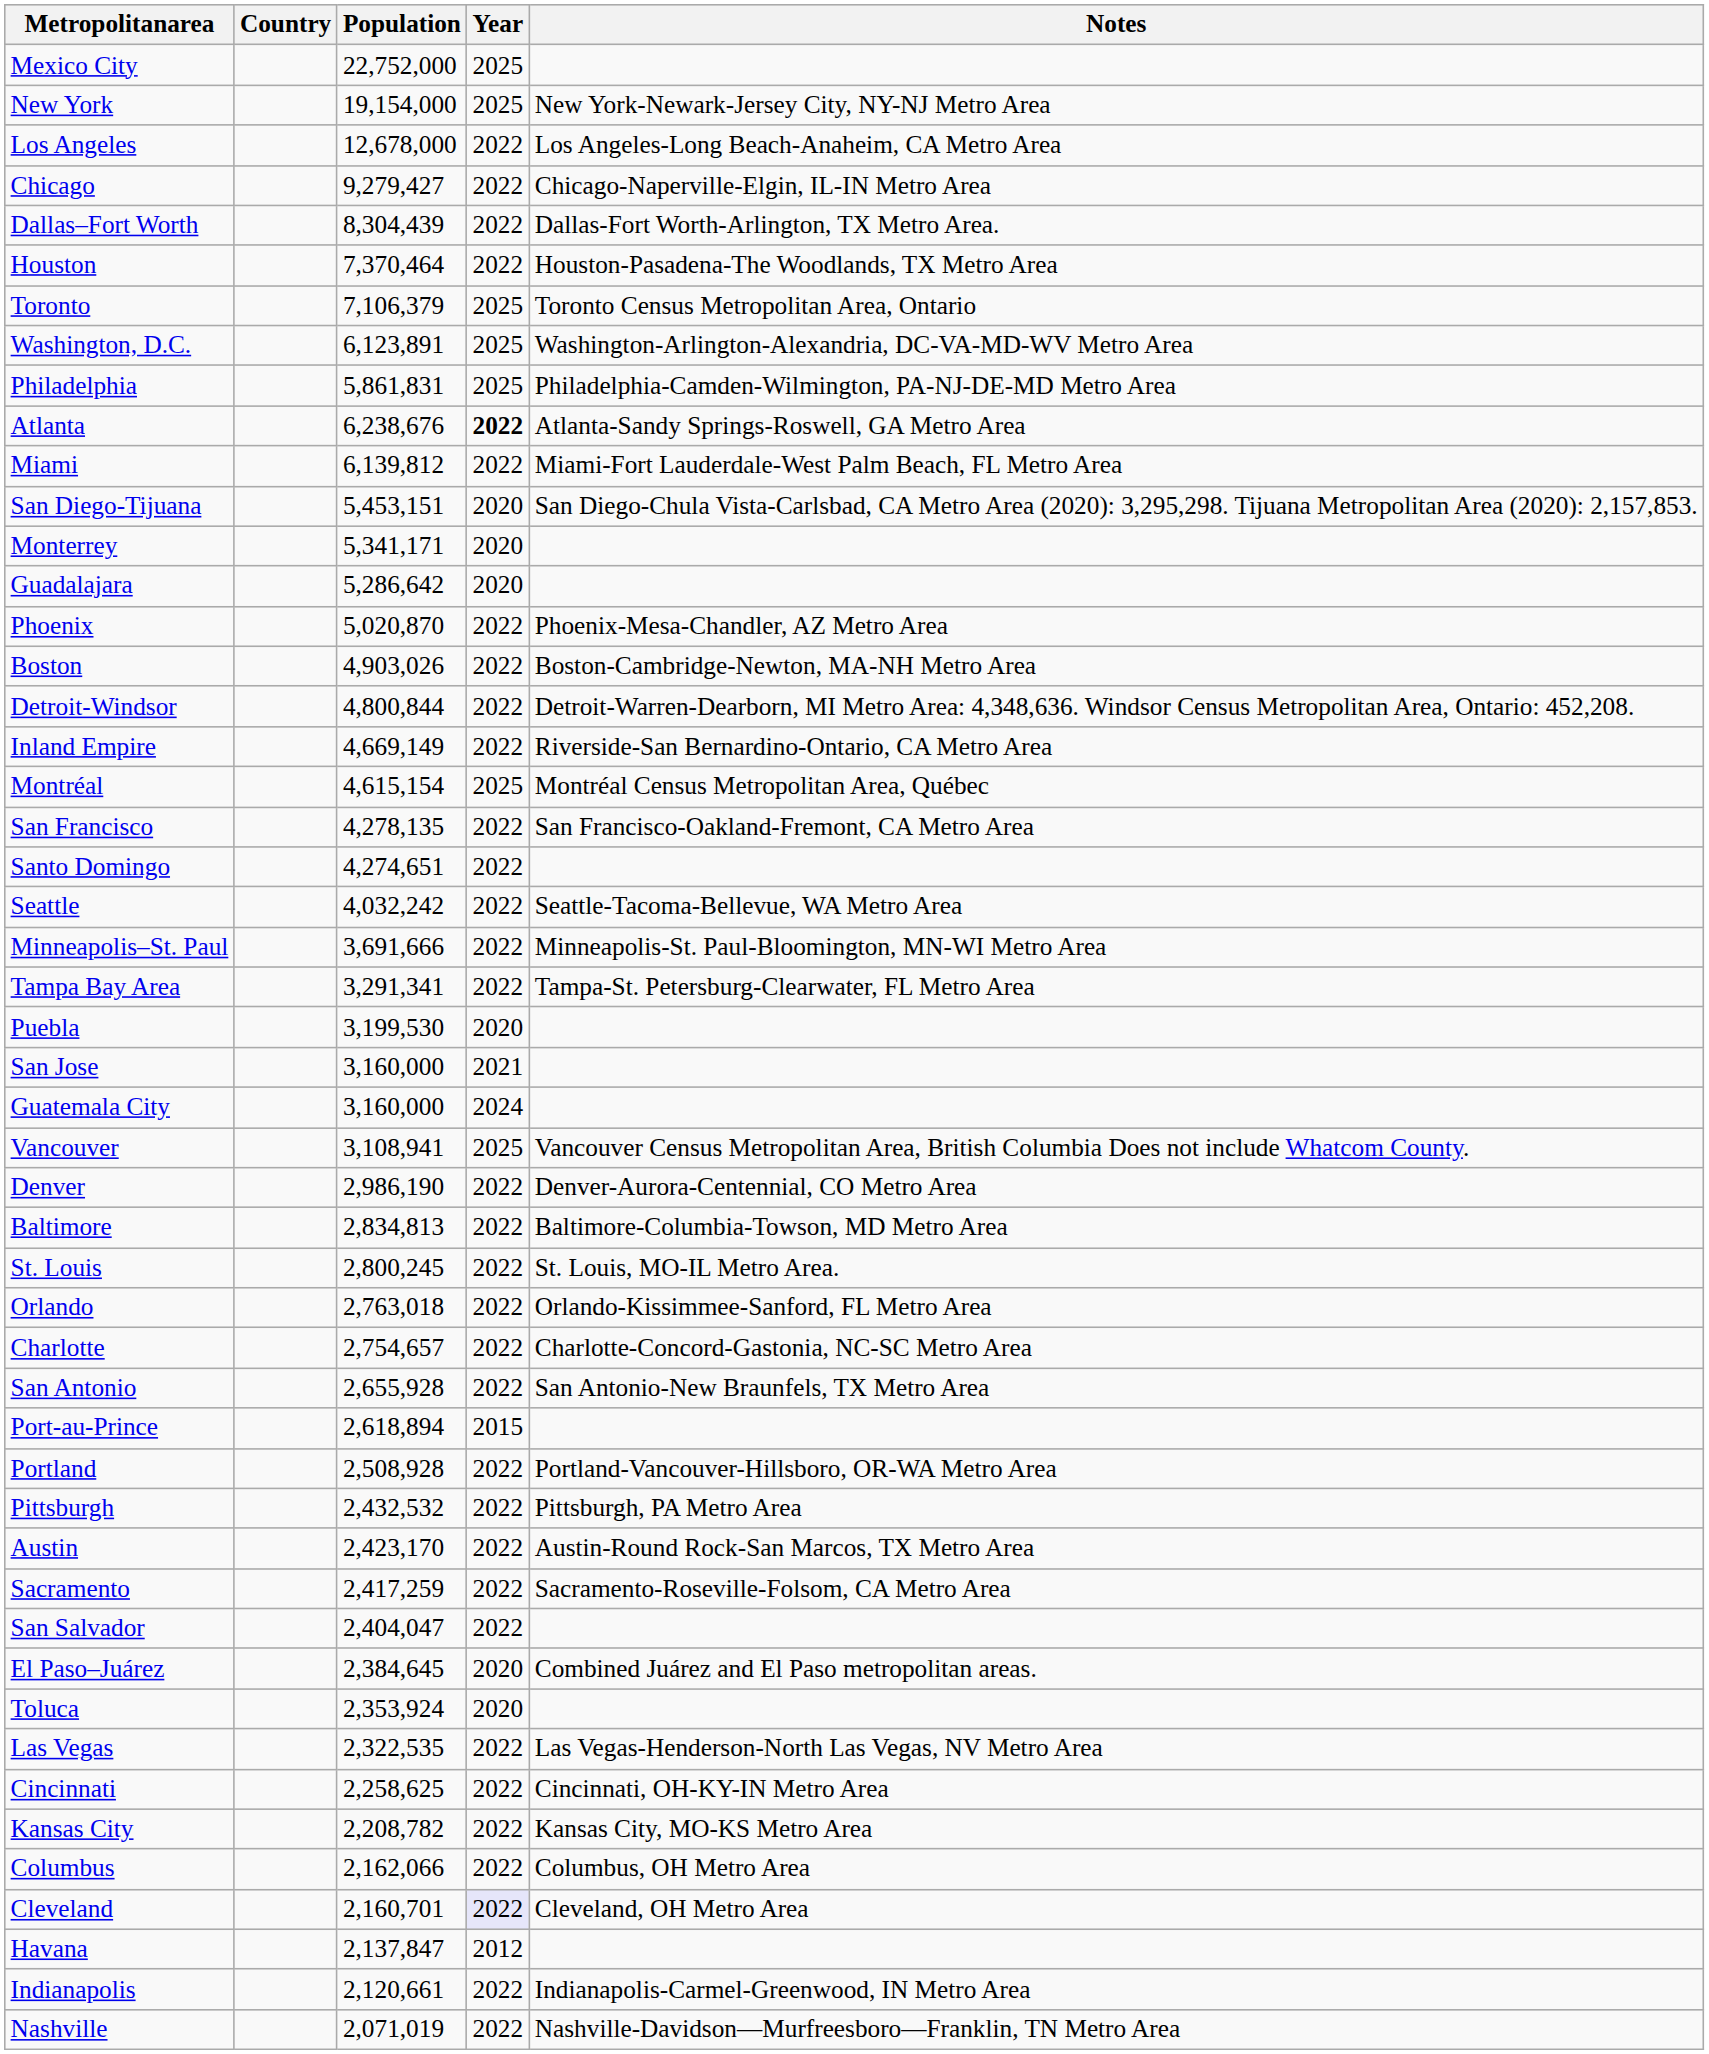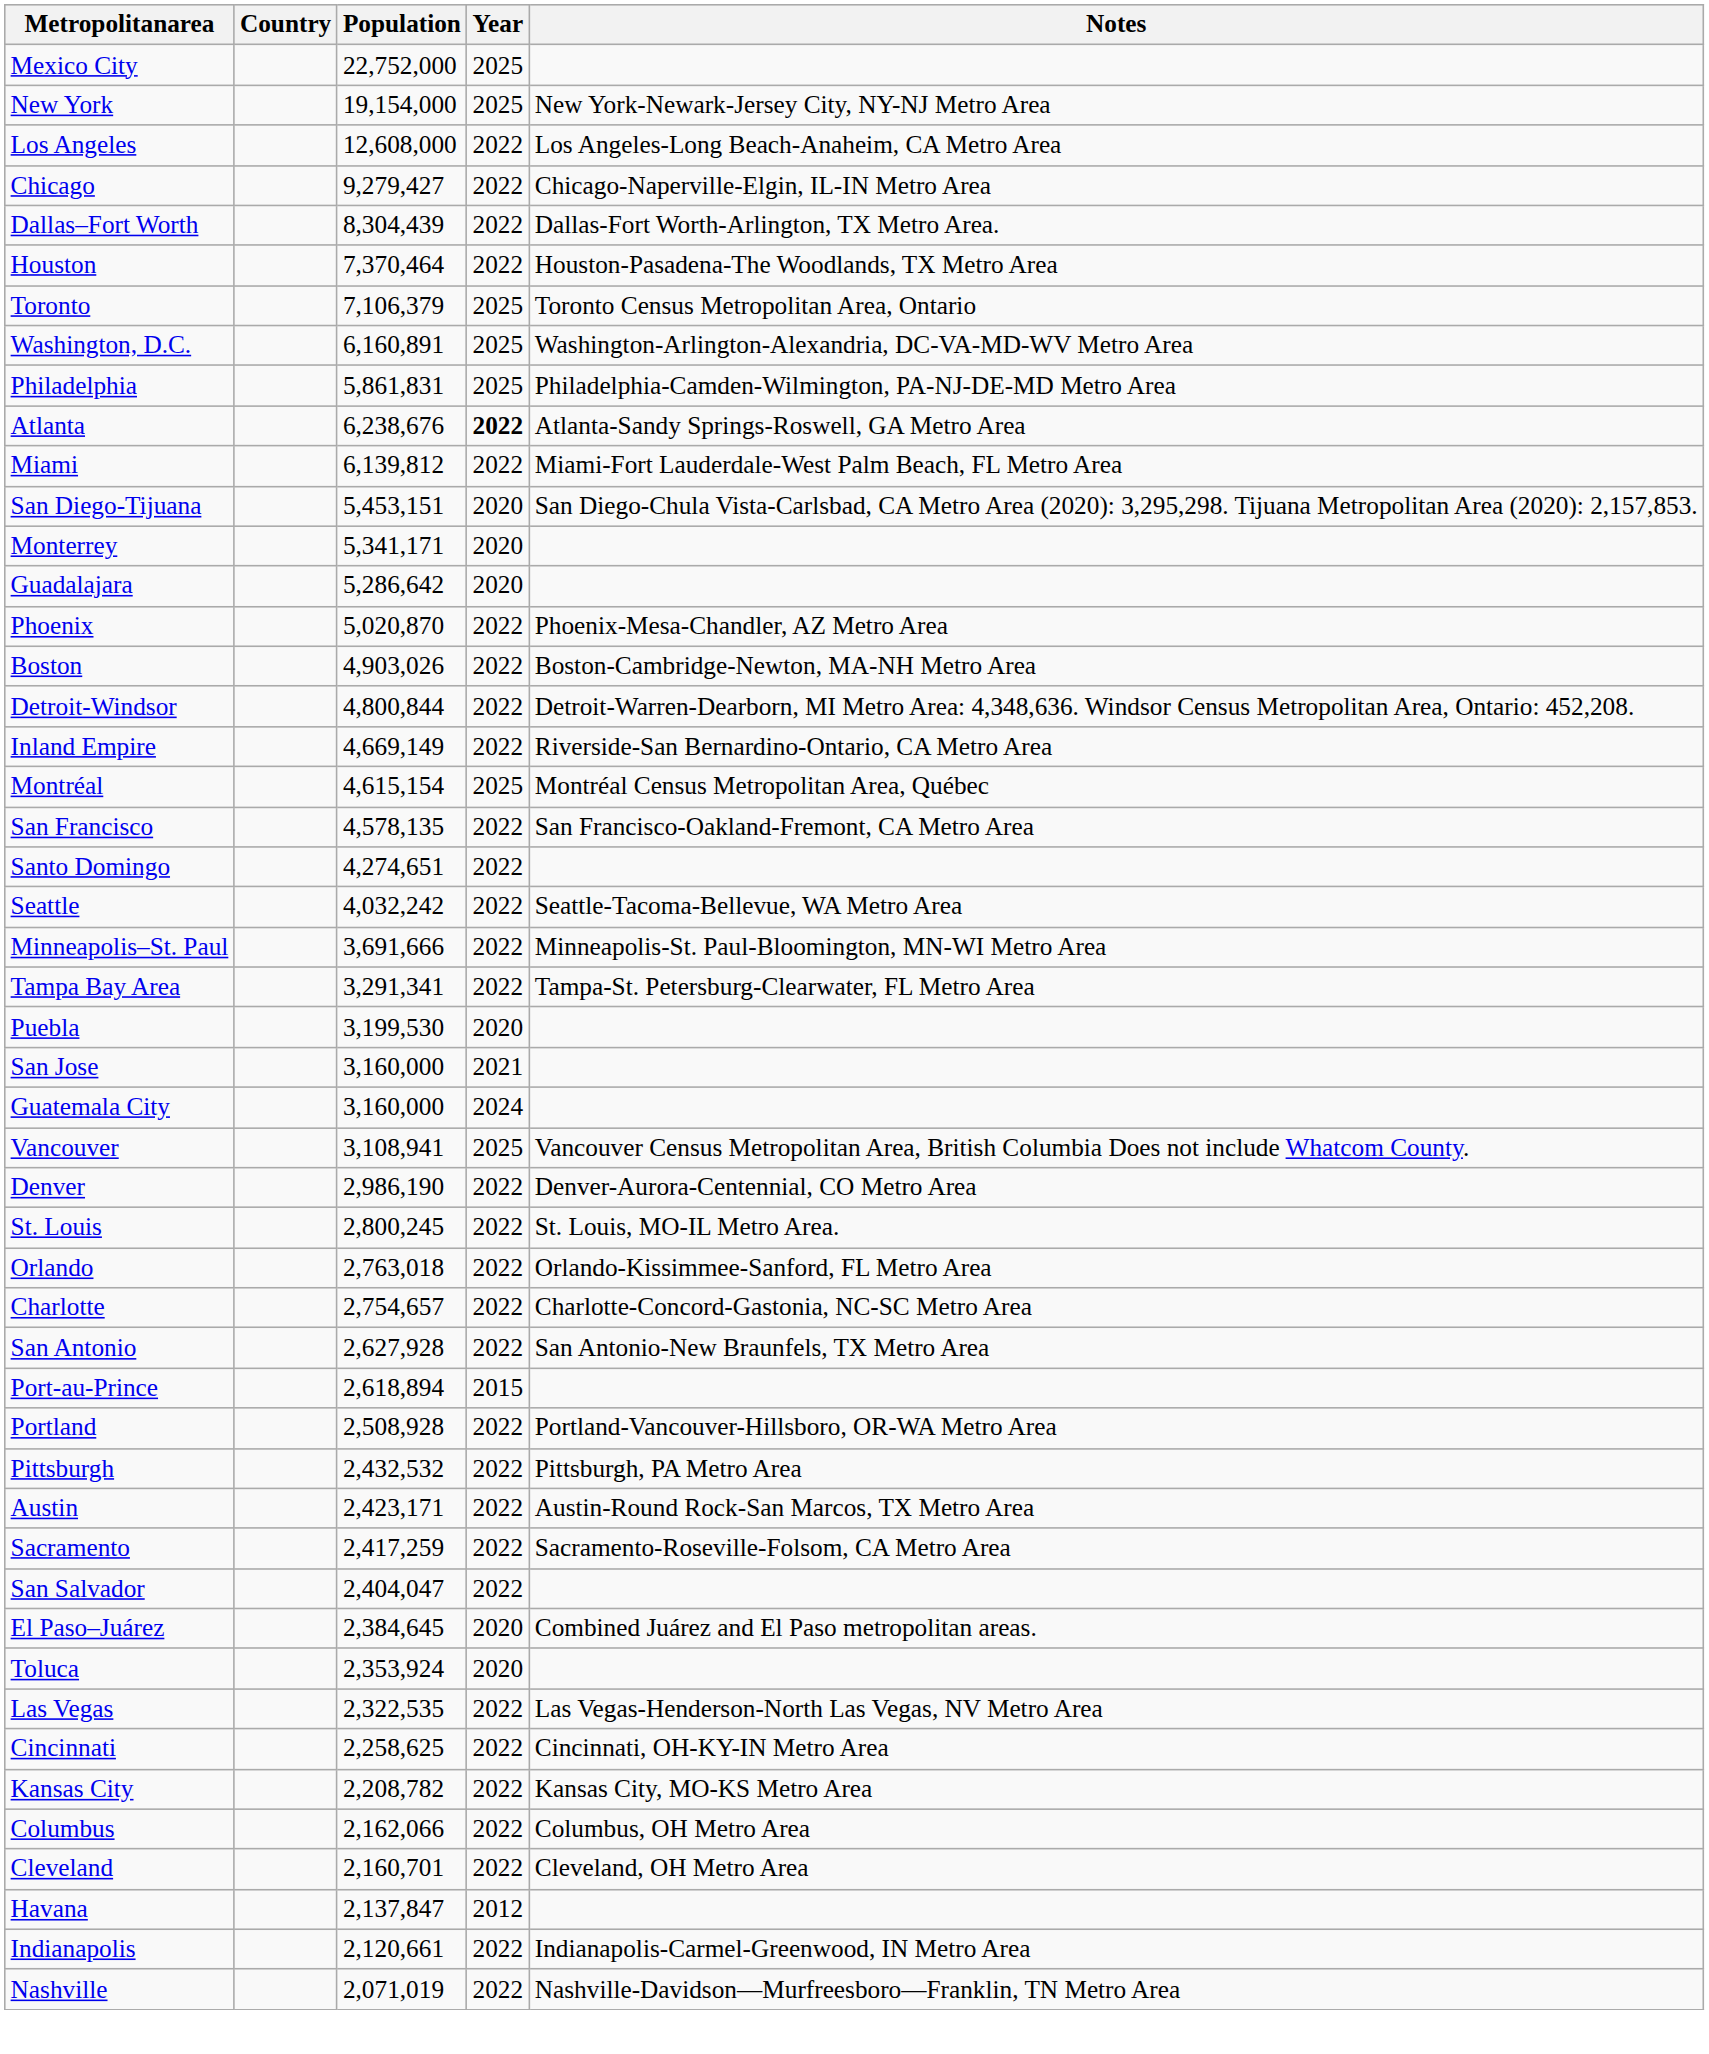 <table class="sortable wikitable sticky-header sort-under static-row-numbers col3right">
 <tr>
 <th>Metropolitanarea</th>
 <th>Country</th>
 <th>Population</th>
 <th>Year</th>
 <th>Notes</th>
 </tr>
 <tr>
 <td><a href='#'>Mexico City</a></td>
 <td></td>
 <td>22,752,000</td>
 <td>2025</td>
 <td></td>
 </tr>
 <tr>
 <td><a href='#'>New York</a></td>
 <td></td>
 <td>19,154,000</td>
 <td>2025</td>
 <td>New York-Newark-Jersey City, NY-NJ Metro Area </td>
 </tr>
 <tr>
 <td><a href='#'>Los Angeles</a></td>
 <td></td>
-<td>12,678,000</td>
+<td>12,608,000</td>
 <td>2022</td>
 <td>Los Angeles-Long Beach-Anaheim, CA Metro Area</td>
 </tr>
 <tr>
 <td><a href='#'>Chicago</a></td>
 <td></td>
 <td>9,279,427</td>
 <td>2022</td>
 <td>Chicago-Naperville-Elgin, IL-IN Metro Area</td>
 </tr>
 <tr>
 <td><a href='#'>Dallas–Fort Worth</a></td>
 <td></td>
 <td>8,304,439</td>
 <td>2022</td>
 <td>Dallas-Fort Worth-Arlington, TX Metro Area.</td>
 </tr>
 <tr>
 <td><a href='#'>Houston</a></td>
 <td></td>
 <td>7,370,464</td>
 <td>2022</td>
 <td>Houston-Pasadena-The Woodlands, TX Metro Area</td>
 </tr>
 <tr>
 <td><a href='#'>Toronto</a></td>
 <td></td>
 <td>7,106,379</td>
 <td>2025</td>
 <td>Toronto Census Metropolitan Area, Ontario</td>
 </tr>
 <tr>
 <td><a href='#'>Washington, D.C.</a></td>
 <td></td>
-<td>6,123,891</td>
+<td>6,160,891</td>
 <td>2025</td>
 <td>Washington-Arlington-Alexandria, DC-VA-MD-WV Metro Area</td>
 </tr>
 <tr>
 <td><a href='#'>Philadelphia</a></td>
 <td></td>
 <td>5,861,831</td>
 <td>2025</td>
 <td>Philadelphia-Camden-Wilmington, PA-NJ-DE-MD Metro Area</td>
 </tr>
 <tr>
 <td><a href='#'>Atlanta</a></td>
 <td></td>
 <td>6,238,676</td>
 <td><strong>2022</strong></td>
 <td>Atlanta-Sandy Springs-Roswell, GA Metro Area</td>
 </tr>
 <tr>
 <td><a href='#'>Miami</a></td>
 <td></td>
 <td>6,139,812</td>
 <td>2022</td>
 <td>Miami-Fort Lauderdale-West Palm Beach, FL Metro Area</td>
 </tr>
 <tr>
 <td><a href='#'>San Diego-Tijuana</a></td>
 <td></td>
 <td>5,453,151</td>
 <td>2020</td>
 <td>San Diego-Chula Vista-Carlsbad, CA Metro Area (2020): 3,295,298.  Tijuana Metropolitan Area (2020): 2,157,853.</td>
 </tr>
 <tr>
 <td><a href='#'>Monterrey</a></td>
 <td></td>
 <td>5,341,171</td>
 <td>2020</td>
 <td></td>
 </tr>
 <tr>
 <td><a href='#'>Guadalajara</a></td>
 <td></td>
 <td>5,286,642</td>
 <td>2020</td>
 <td></td>
 </tr>
 <tr>
 <td><a href='#'>Phoenix</a></td>
 <td></td>
 <td>5,020,870</td>
 <td>2022</td>
 <td>Phoenix-Mesa-Chandler, AZ Metro Area</td>
 </tr>
 <tr>
 <td><a href='#'>Boston</a></td>
 <td></td>
 <td>4,903,026</td>
 <td>2022</td>
 <td>Boston-Cambridge-Newton, MA-NH Metro Area</td>
 </tr>
 <tr>
 <td><a href='#'>Detroit-Windsor</a></td>
 <td></td>
 <td>4,800,844</td>
 <td>2022</td>
 <td>Detroit-Warren-Dearborn, MI Metro Area: 4,348,636.  Windsor Census Metropolitan Area, Ontario: 452,208.</td>
 </tr>
 <tr>
 <td><a href='#'>Inland Empire</a></td>
 <td></td>
 <td>4,669,149</td>
 <td>2022</td>
 <td>Riverside-San Bernardino-Ontario, CA Metro Area</td>
 </tr>
 <tr>
 <td><a href='#'>Montréal</a></td>
 <td></td>
 <td>4,615,154</td>
 <td>2025</td>
 <td>Montréal Census Metropolitan Area, Québec</td>
 </tr>
 <tr>
 <td><a href='#'>San Francisco</a></td>
 <td></td>
-<td>4,278,135</td>
+<td>4,578,135</td>
 <td>2022</td>
 <td>San Francisco-Oakland-Fremont, CA Metro Area</td>
 </tr>
 <tr>
 <td><a href='#'>Santo Domingo</a></td>
 <td></td>
 <td>4,274,651</td>
 <td>2022</td>
 <td></td>
 </tr>
 <tr>
 <td><a href='#'>Seattle</a></td>
 <td></td>
 <td>4,032,242</td>
 <td>2022</td>
 <td>Seattle-Tacoma-Bellevue, WA Metro Area</td>
 </tr>
 <tr>
 <td><a href='#'>Minneapolis–St. Paul</a></td>
 <td></td>
 <td>3,691,666</td>
 <td>2022</td>
 <td>Minneapolis-St. Paul-Bloomington, MN-WI Metro Area</td>
 </tr>
 <tr>
 <td><a href='#'>Tampa Bay Area</a></td>
 <td></td>
 <td>3,291,341</td>
 <td>2022</td>
 <td>Tampa-St. Petersburg-Clearwater, FL Metro Area</td>
 </tr>
 <tr>
 <td><a href='#'>Puebla</a></td>
 <td></td>
 <td>3,199,530</td>
 <td>2020</td>
 <td></td>
 </tr>
 <tr>
 <td><a href='#'>San Jose</a></td>
 <td></td>
 <td>3,160,000</td>
 <td>2021</td>
 <td></td>
 </tr>
 <tr>
 <td><a href='#'>Guatemala City</a></td>
 <td></td>
 <td>3,160,000</td>
 <td>2024</td>
 <td></td>
 </tr>
 <tr>
 <td><a href='#'>Vancouver</a></td>
 <td></td>
 <td>3,108,941</td>
 <td>2025</td>
 <td>Vancouver Census Metropolitan Area, British Columbia  Does not include <a href='#'>Whatcom County</a>.</td>
 </tr>
 <tr>
 <td><a href='#'>Denver</a></td>
 <td></td>
 <td>2,986,190</td>
 <td>2022</td>
 <td>Denver-Aurora-Centennial, CO Metro Area</td>
 </tr>
 <tr>
-<td><a href='#'>Baltimore</a></td>
-<td></td>
-<td>2,834,813</td>
-<td>2022</td>
-<td>Baltimore-Columbia-Towson, MD Metro Area</td>
-</tr>
-<tr>
 <td><a href='#'>St. Louis</a></td>
 <td></td>
 <td>2,800,245</td>
 <td>2022</td>
 <td>St. Louis, MO-IL Metro Area.</td>
 </tr>
 <tr>
 <td><a href='#'>Orlando</a></td>
 <td></td>
 <td>2,763,018</td>
 <td>2022</td>
 <td>Orlando-Kissimmee-Sanford, FL Metro Area</td>
 </tr>
 <tr>
 <td><a href='#'>Charlotte</a></td>
 <td></td>
 <td>2,754,657</td>
 <td>2022</td>
 <td>Charlotte-Concord-Gastonia, NC-SC Metro Area</td>
 </tr>
 <tr>
 <td><a href='#'>San Antonio</a></td>
 <td></td>
-<td>2,655,928</td>
+<td>2,627,928</td>
 <td>2022</td>
 <td>San Antonio-New Braunfels, TX Metro Area</td>
 </tr>
 <tr>
 <td><a href='#'>Port-au-Prince</a></td>
 <td></td>
 <td>2,618,894</td>
 <td>2015</td>
 <td></td>
 </tr>
 <tr>
 <td><a href='#'>Portland</a></td>
 <td></td>
 <td>2,508,928</td>
 <td>2022</td>
 <td>Portland-Vancouver-Hillsboro, OR-WA Metro Area</td>
 </tr>
 <tr>
 <td><a href='#'>Pittsburgh</a></td>
 <td></td>
 <td>2,432,532</td>
 <td>2022</td>
 <td>Pittsburgh, PA Metro Area</td>
 </tr>
 <tr>
 <td><a href='#'>Austin</a></td>
 <td></td>
-<td>2,423,170</td>
+<td>2,423,171</td>
 <td>2022</td>
 <td>Austin-Round Rock-San Marcos, TX Metro Area</td>
 </tr>
 <tr>
 <td><a href='#'>Sacramento</a></td>
 <td></td>
 <td>2,417,259</td>
 <td>2022</td>
 <td>Sacramento-Roseville-Folsom, CA Metro Area</td>
 </tr>
 <tr>
 <td><a href='#'>San Salvador</a></td>
 <td></td>
 <td>2,404,047</td>
 <td>2022</td>
 <td></td>
 </tr>
 <tr>
 <td><a href='#'>El Paso–Juárez</a></td>
 <td></td>
 <td>2,384,645</td>
 <td>2020</td>
 <td>Combined Juárez and El Paso metropolitan areas.</td>
 </tr>
 <tr>
 <td><a href='#'>Toluca</a></td>
 <td></td>
 <td>2,353,924</td>
 <td>2020</td>
 <td></td>
 </tr>
 <tr>
 <td><a href='#'>Las Vegas</a></td>
 <td></td>
 <td>2,322,535</td>
 <td>2022</td>
 <td>Las Vegas-Henderson-North Las Vegas, NV Metro Area</td>
 </tr>
 <tr>
 <td><a href='#'>Cincinnati</a></td>
 <td></td>
 <td>2,258,625</td>
 <td>2022</td>
 <td>Cincinnati, OH-KY-IN Metro Area</td>
 </tr>
 <tr>
 <td><a href='#'>Kansas City</a></td>
 <td></td>
 <td>2,208,782</td>
 <td>2022</td>
 <td>Kansas City, MO-KS Metro Area</td>
 </tr>
 <tr>
 <td><a href='#'>Columbus</a></td>
 <td></td>
 <td>2,162,066</td>
 <td>2022</td>
 <td>Columbus, OH Metro Area</td>
 </tr>
 <tr>
 <td><a href='#'>Cleveland</a></td>
 <td></td>
 <td>2,160,701</td>
-<td style="background: lavender;">2022</td>
+<td>2022</td>
 <td>Cleveland, OH Metro Area</td>
 </tr>
 <tr>
 <td><a href='#'>Havana</a></td>
 <td></td>
 <td>2,137,847</td>
 <td>2012</td>
 <td></td>
 </tr>
 <tr>
 <td><a href='#'>Indianapolis</a></td>
 <td></td>
 <td>2,120,661</td>
 <td>2022</td>
 <td>Indianapolis-Carmel-Greenwood, IN Metro Area</td>
 </tr>
 <tr>
 <td><a href='#'>Nashville</a></td>
 <td></td>
 <td>2,071,019</td>
 <td>2022</td>
 <td>Nashville-Davidson—Murfreesboro—Franklin, TN Metro Area</td>
 </tr>
 </table>
